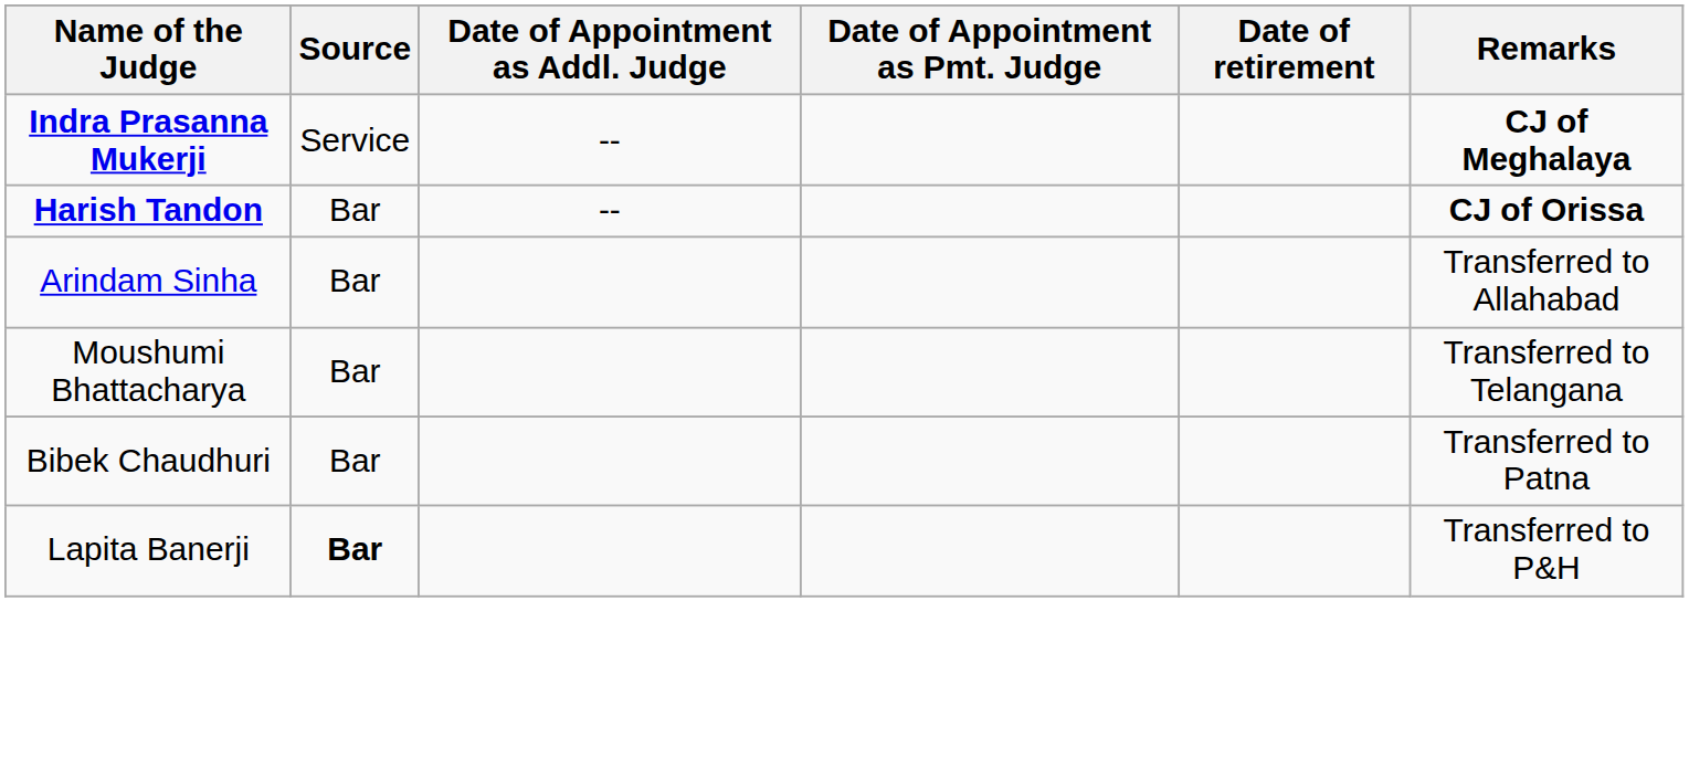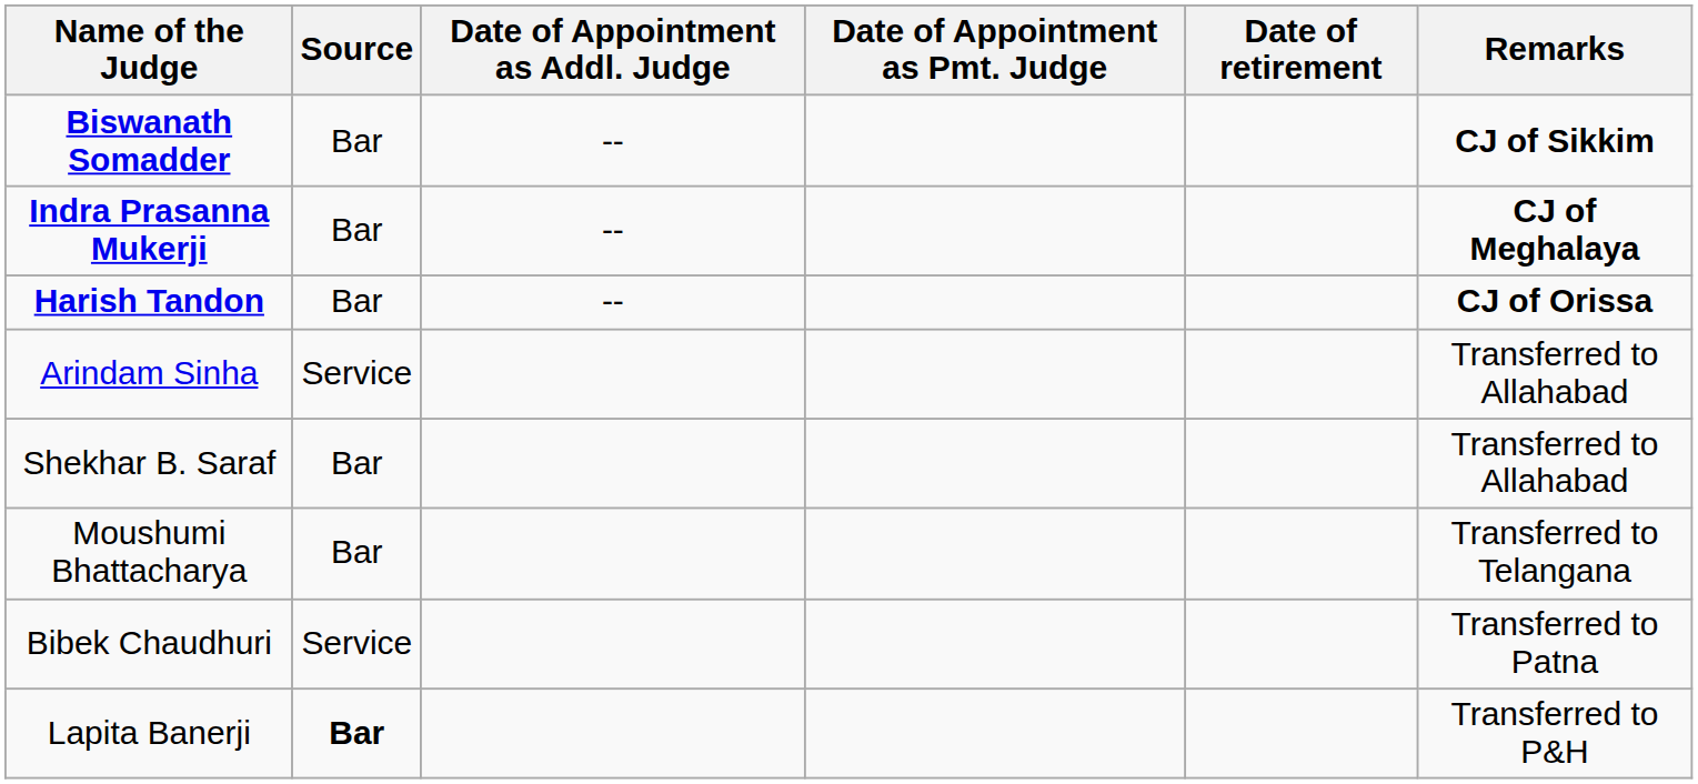 <table class="wikitable sortable static-row-numbers static-row-header" style="text-align:center" width="92%">
 <tr>
 <th>Name of the Judge</th>
 <th>Source</th>
 <th>Date of Appointment as Addl. Judge</th>
 <th>Date of Appointment as Pmt. Judge</th>
 <th>Date of retirement</th>
 <th>Remarks</th>
 </tr>
 <tr>
+<td><strong><a href='#'>Biswanath Somadder</a></strong></td>
+<td>Bar</td>
+<td>--</td>
+<td></td>
+<td></td>
+<td><strong>CJ of Sikkim</strong></td>
+</tr>
+<tr>
 <td><strong><a href='#'>Indra Prasanna Mukerji</a></strong></td>
-<td>Service</td>
+<td>Bar</td>
 <td>--</td>
 <td></td>
 <td></td>
 <td><strong>CJ of Meghalaya</strong></td>
 </tr>
 <tr>
 <td><a href='#'><strong>Harish Tandon</strong></a></td>
 <td>Bar</td>
 <td>--</td>
 <td></td>
 <td></td>
 <td><strong>CJ of Orissa</strong></td>
 </tr>
 <tr>
 <td><a href='#'>Arindam Sinha</a></td>
+<td>Service</td>
+<td></td>
+<td></td>
+<td></td>
+<td>Transferred to Allahabad</td>
+</tr>
+<tr>
+<td>Shekhar B. Saraf</td>
 <td>Bar</td>
 <td></td>
 <td></td>
 <td></td>
 <td>Transferred to Allahabad</td>
 </tr>
 <tr>
 <td>Moushumi Bhattacharya</td>
 <td>Bar</td>
 <td></td>
 <td></td>
 <td></td>
 <td>Transferred to Telangana</td>
 </tr>
 <tr>
 <td>Bibek Chaudhuri</td>
-<td>Bar</td>
+<td>Service</td>
 <td></td>
 <td></td>
 <td></td>
 <td>Transferred to Patna</td>
 </tr>
 <tr>
 <td>Lapita Banerji</td>
 <td><strong>Bar</strong></td>
 <td></td>
 <td></td>
 <td></td>
 <td>Transferred to P&H</td>
 </tr>
 </table>
